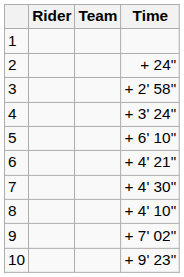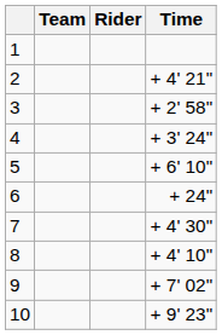 <table class="wikitable">
 <tr>
 <th></th>
+<th>Team</th>
 <th>Rider</th>
-<th>Team</th>
 <th>Time</th>
 </tr>
 <tr>
 <td>1</td>
+<td></td>
 <td> </td>
-<td></td>
 <td align=right></td>
 </tr>
 <tr>
 <td>2</td>
+<td></td>
 <td> </td>
-<td></td>
-<td align=right>+ 24"</td>
+<td align=right>+ 4' 21"</td>
 </tr>
 <tr>
 <td>3</td>
 <td></td>
 <td></td>
 <td align=right>+ 2' 58"</td>
 </tr>
 <tr>
 <td>4</td>
 <td></td>
 <td></td>
 <td align=right>+ 3' 24"</td>
 </tr>
 <tr>
 <td>5</td>
 <td></td>
 <td></td>
 <td align=right>+ 6' 10"</td>
 </tr>
 <tr>
 <td>6</td>
 <td></td>
 <td></td>
-<td align=right>+ 4' 21"</td>
+<td align=right>+ 24"</td>
 </tr>
 <tr>
 <td>7</td>
 <td></td>
 <td></td>
 <td align=right>+ 4' 30"</td>
 </tr>
 <tr>
 <td>8</td>
 <td></td>
 <td></td>
 <td align=right>+ 4' 10"</td>
 </tr>
 <tr>
 <td>9</td>
 <td></td>
 <td></td>
 <td align=right>+ 7' 02"</td>
 </tr>
 <tr>
 <td>10</td>
 <td></td>
 <td></td>
 <td align=right>+ 9' 23"</td>
 </tr>
 </table>
